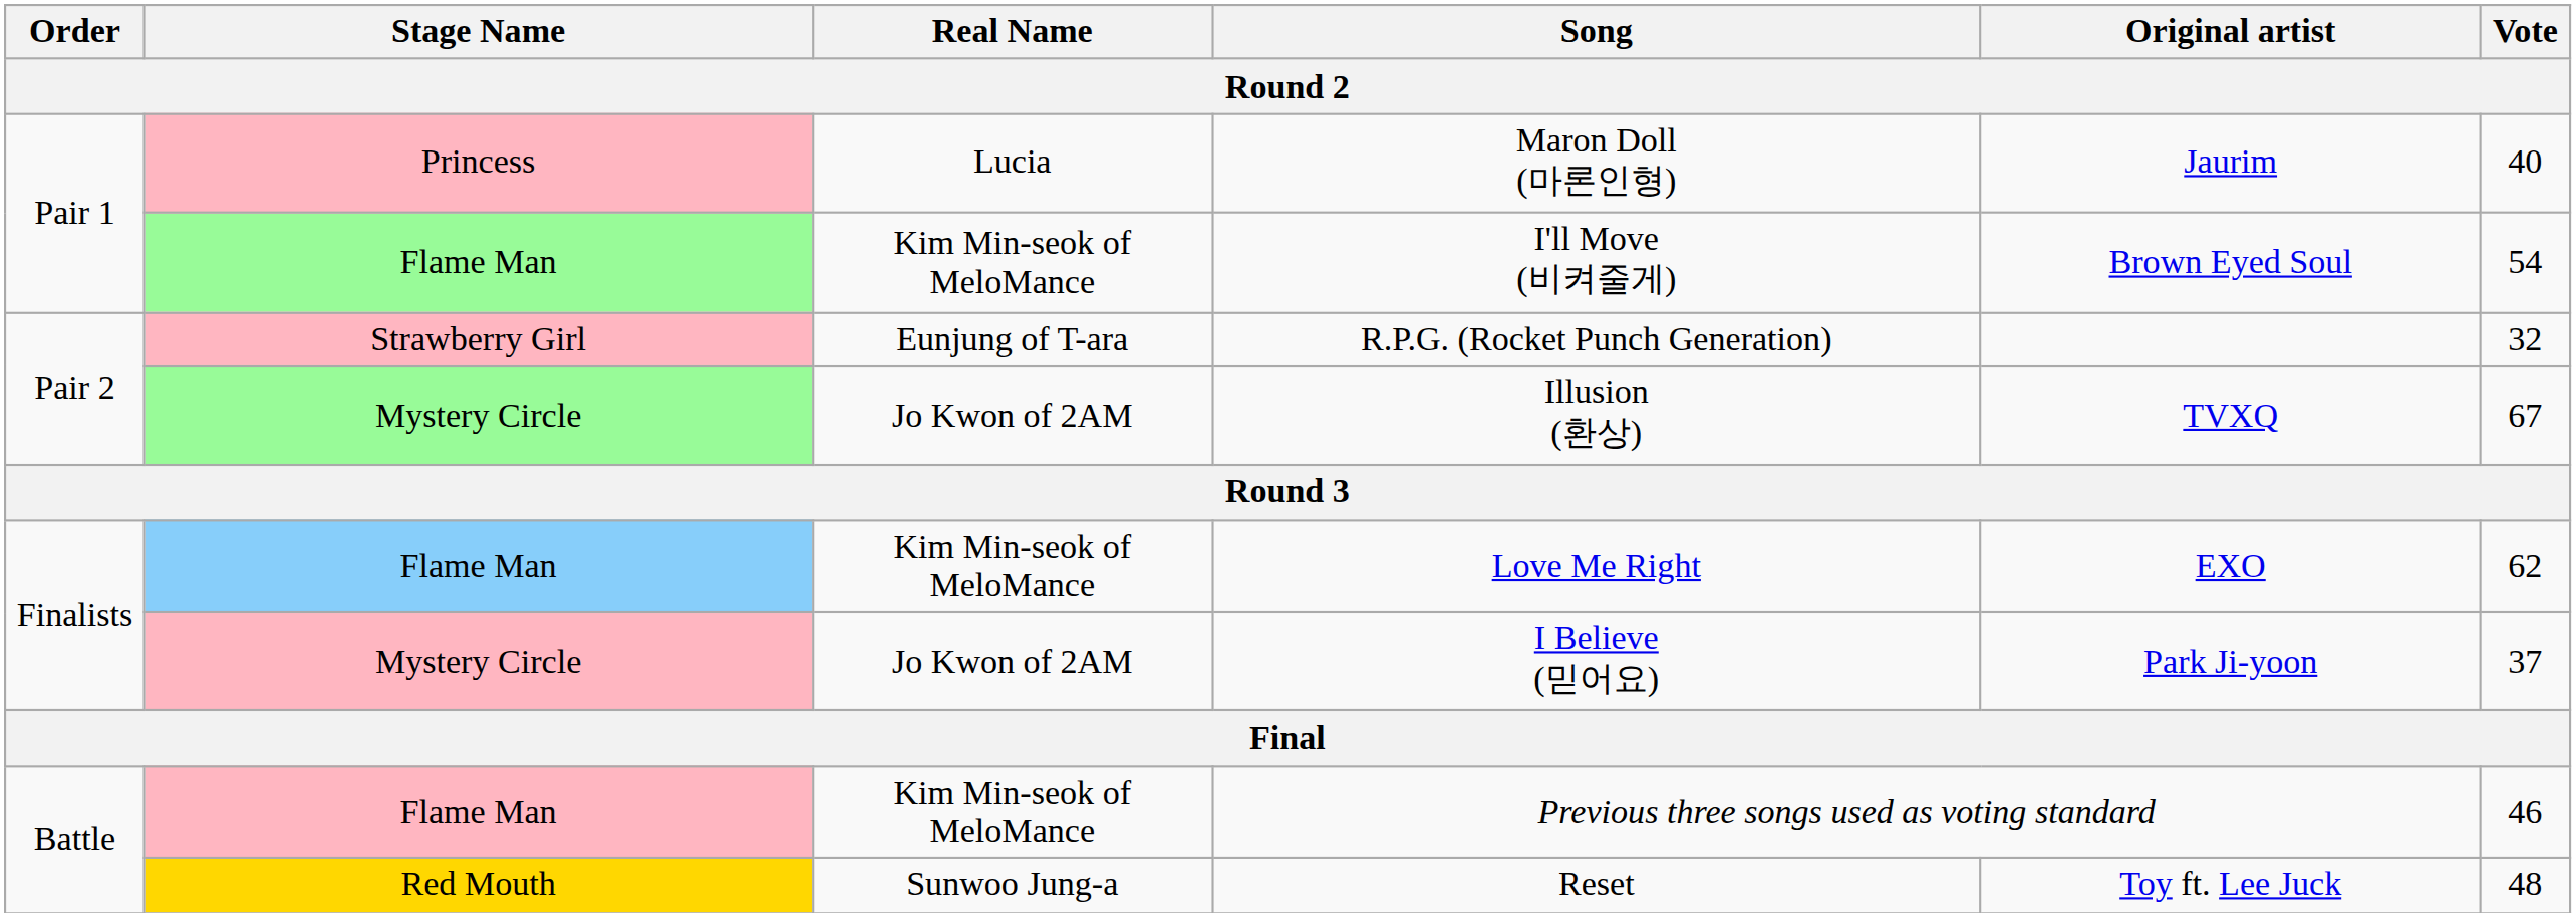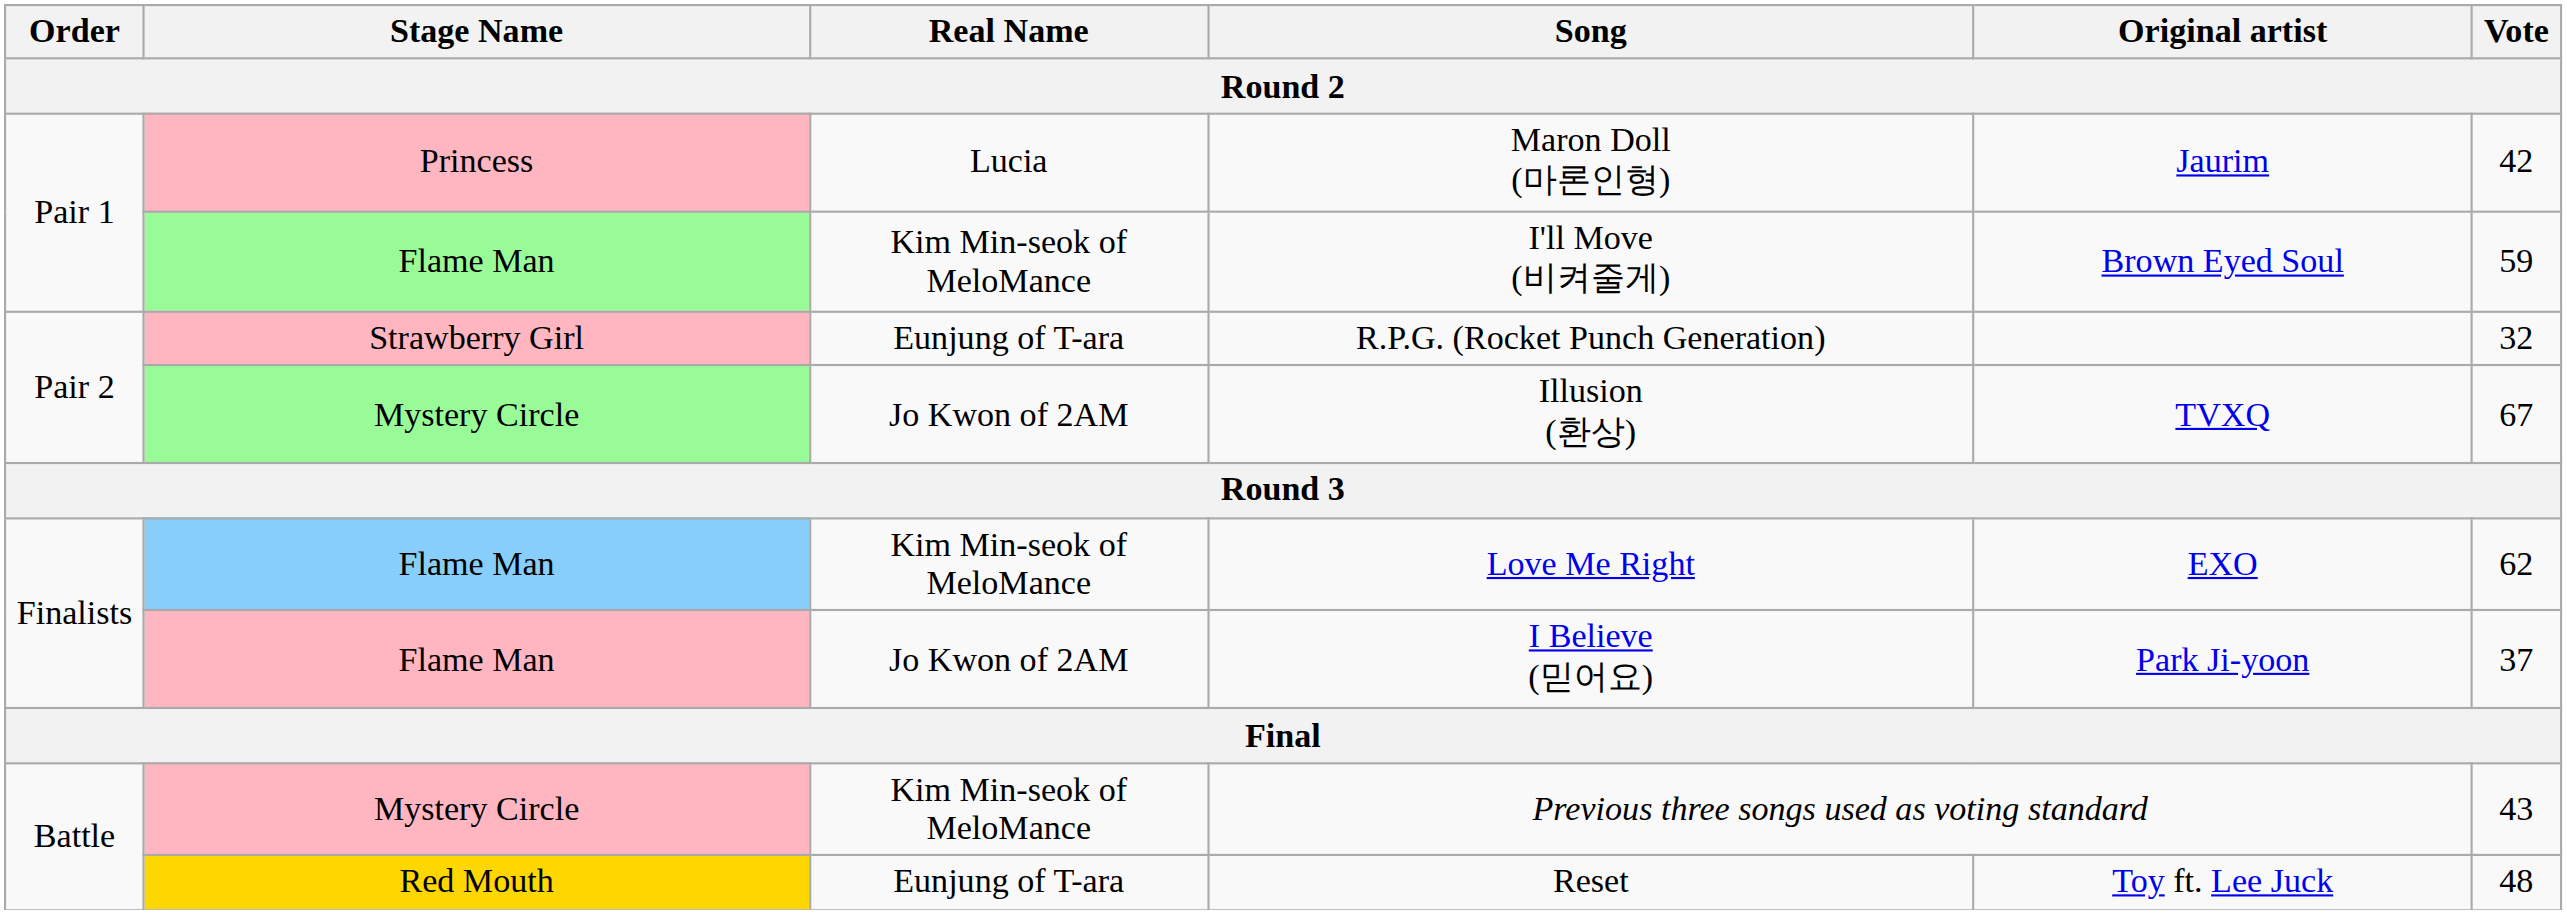 <table class="wikitable" style="text-align:center; width:95%;">
 <tr>
 <th style="width:1%;">Order</th>
 <th style="width:20%;">Stage Name</th>
 <th style="width:12%;">Real Name</th>
 <th style="width:23%;">Song</th>
 <th style="width:15%;">Original artist</th>
 <th style="width:1%;">Vote</th>
 </tr>
 <tr>
 <th colspan=6>Round 2</th>
 </tr>
 <tr>
 <td rowspan=2>Pair 1</td>
 <td bgcolor="lightpink">Princess</td>
 <td>Lucia</td>
 <td>Maron Doll<br>(마론인형)</td>
 <td><a href='#'>Jaurim</a></td>
-<td>40</td>
+<td>42</td>
 </tr>
 <tr>
 <td bgcolor="palegreen">Flame Man</td>
 <td>Kim Min-seok of MeloMance</td>
 <td>I'll Move<br>(비켜줄게)</td>
 <td><a href='#'>Brown Eyed Soul</a></td>
-<td>54</td>
+<td>59</td>
 </tr>
 <tr>
 <td rowspan=2>Pair 2</td>
 <td bgcolor="lightpink">Strawberry Girl</td>
 <td>Eunjung of T-ara</td>
 <td>R.P.G. (Rocket Punch Generation)</td>
 <td></td>
 <td>32</td>
 </tr>
 <tr>
 <td bgcolor="palegreen">Mystery Circle</td>
 <td>Jo Kwon of 2AM</td>
 <td>Illusion<br>(환상)</td>
 <td><a href='#'>TVXQ</a></td>
 <td>67</td>
 </tr>
 <tr>
 <th colspan=6>Round 3</th>
 </tr>
 <tr>
 <td rowspan=2>Finalists</td>
 <td bgcolor="lightskyblue">Flame Man</td>
 <td>Kim Min-seok of MeloMance</td>
 <td><a href='#'>Love Me Right</a></td>
 <td><a href='#'>EXO</a></td>
 <td>62</td>
 </tr>
 <tr>
-<td bgcolor="lightpink">Mystery Circle</td>
+<td bgcolor="lightpink">Flame Man</td>
 <td>Jo Kwon of 2AM</td>
 <td><a href='#'>I Believe</a><br>(믿어요)</td>
 <td><a href='#'>Park Ji-yoon</a></td>
 <td>37</td>
 </tr>
 <tr>
 <th colspan=6>Final</th>
 </tr>
 <tr>
 <td rowspan=2>Battle</td>
-<td bgcolor="lightpink">Flame Man</td>
+<td bgcolor="lightpink">Mystery Circle</td>
 <td>Kim Min-seok of MeloMance</td>
 <td colspan=2><em>Previous three songs used as voting standard</em></td>
-<td>46</td>
+<td>43</td>
 </tr>
 <tr>
 <td bgcolor="gold">Red Mouth</td>
-<td>Sunwoo Jung-a</td>
+<td>Eunjung of T-ara</td>
 <td>Reset</td>
 <td><a href='#'>Toy</a> ft. <a href='#'>Lee Juck</a></td>
 <td>48</td>
 </tr>
 </table>
